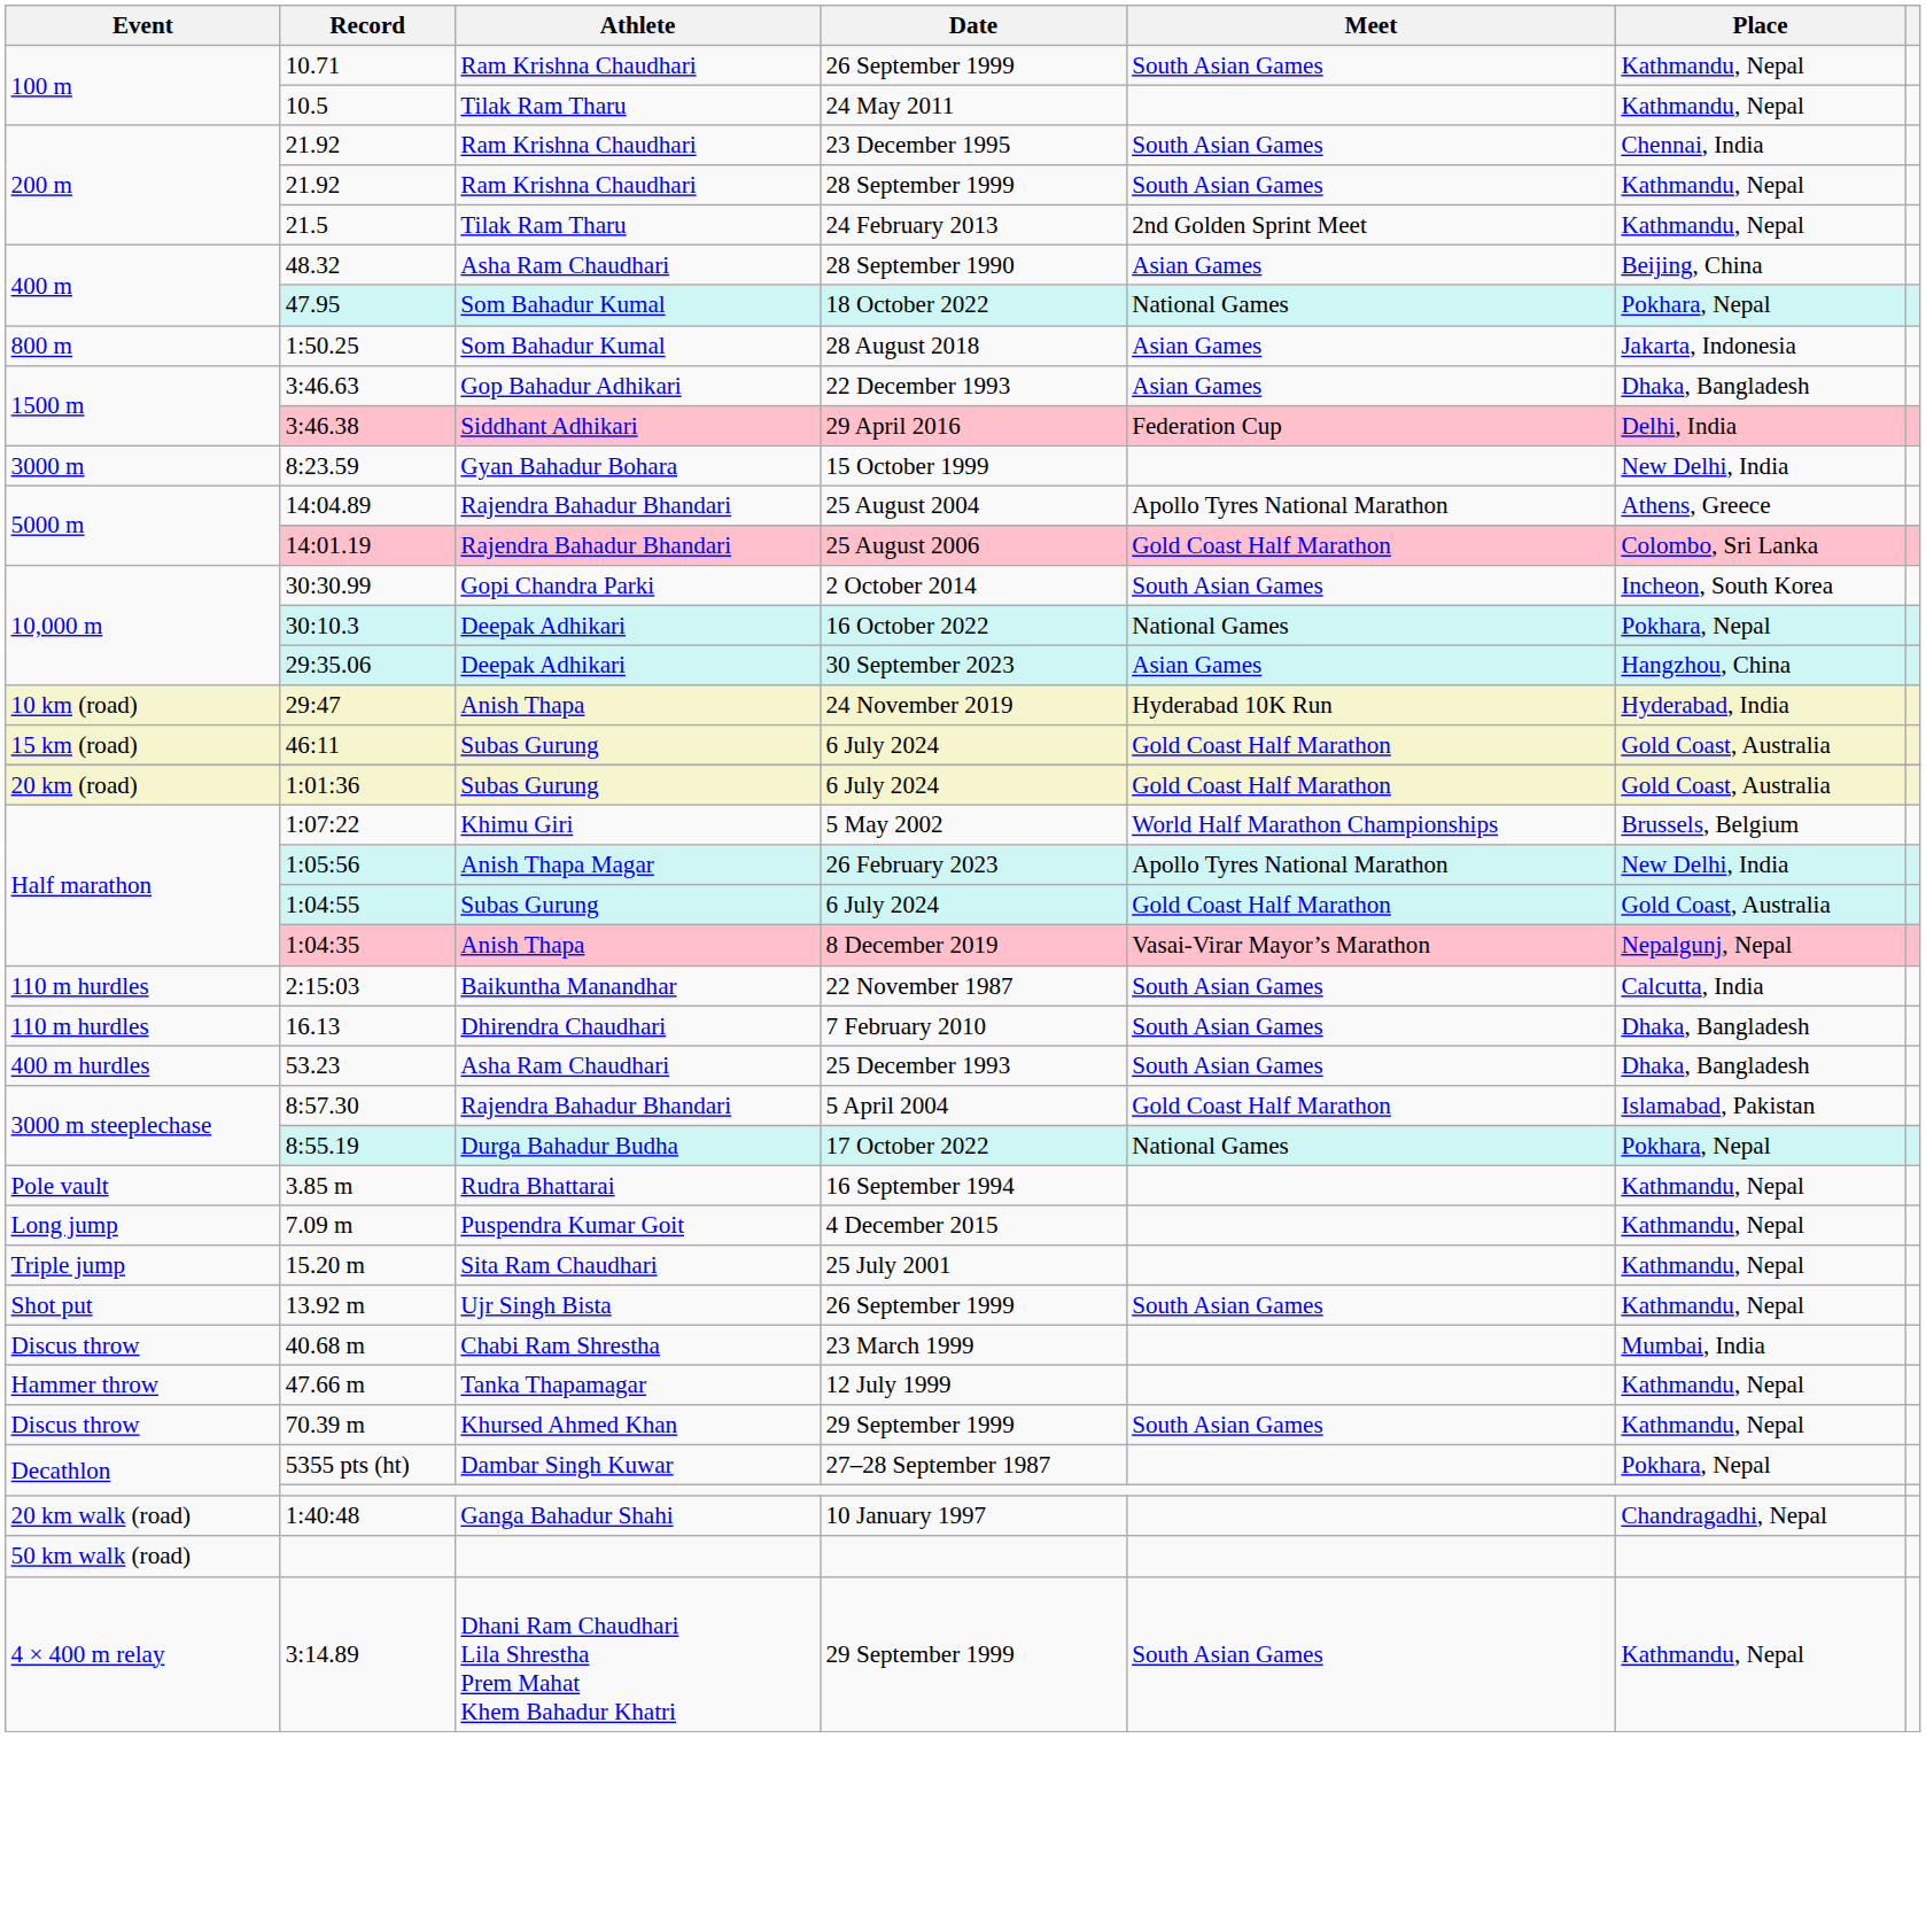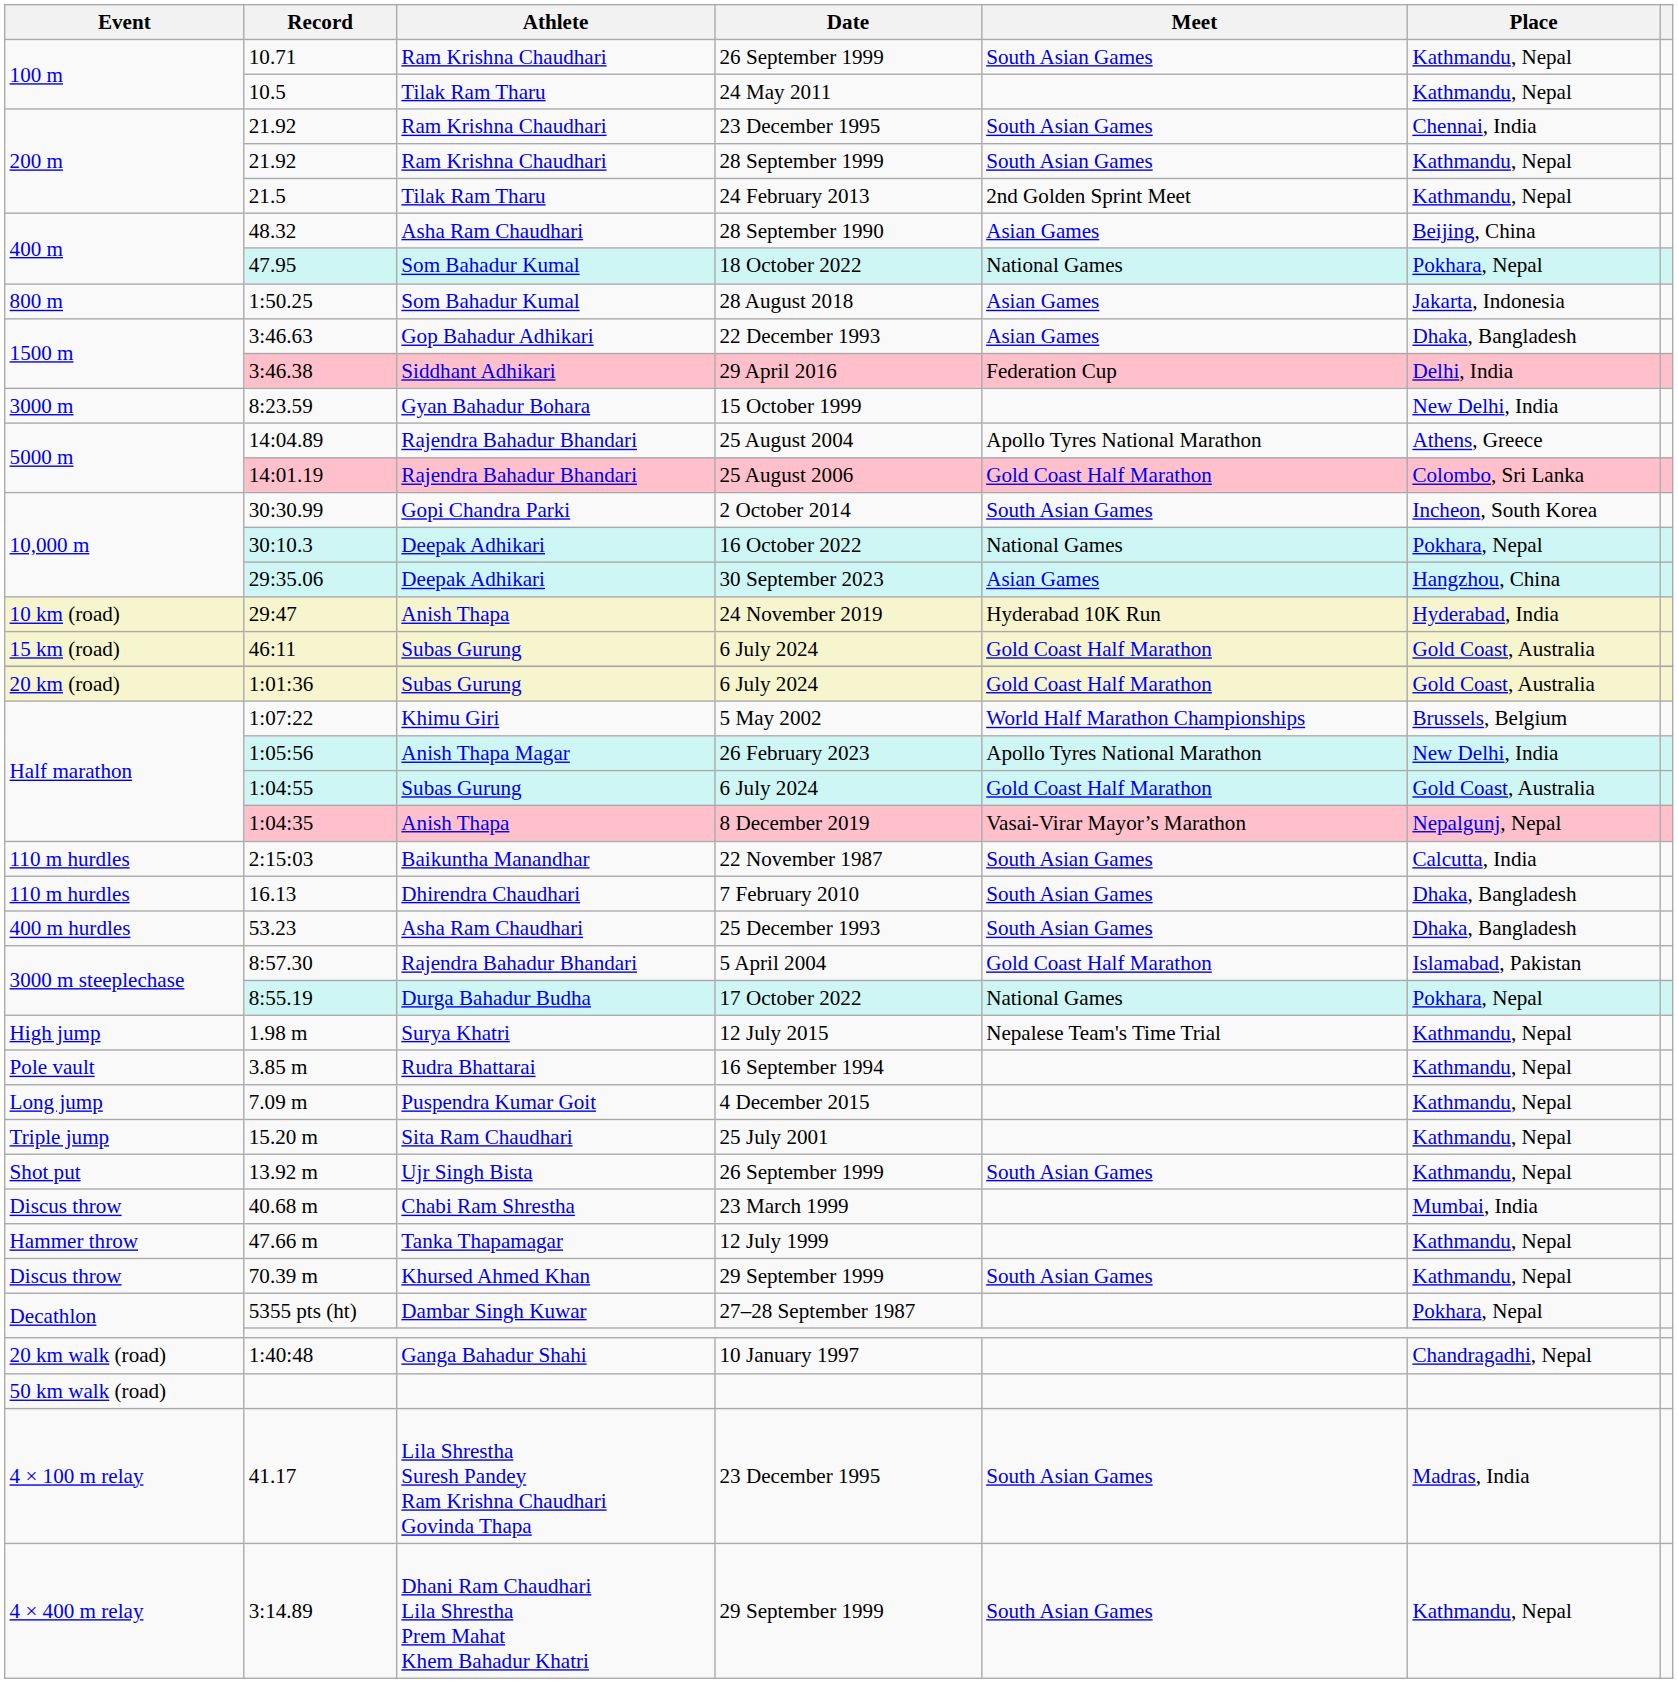 <table class="wikitable" style="font-size:95%; width: 95%;">
 <tr>
 <th>Event</th>
 <th>Record</th>
 <th>Athlete</th>
 <th>Date</th>
 <th>Meet</th>
 <th>Place</th>
 <th></th>
 </tr>
 <tr>
 <td rowspan=2><a href='#'>100 m</a></td>
 <td>10.71</td>
 <td><a href='#'>Ram Krishna Chaudhari</a></td>
 <td>26 September 1999</td>
 <td><a href='#'>South Asian Games</a></td>
 <td><a href='#'>Kathmandu</a>, Nepal</td>
 <td></td>
 </tr>
 <tr>
 <td>10.5 </td>
 <td><a href='#'>Tilak Ram Tharu</a></td>
 <td>24 May 2011</td>
 <td></td>
 <td><a href='#'>Kathmandu</a>, Nepal</td>
 <td></td>
 </tr>
 <tr>
 <td rowspan=3><a href='#'>200 m</a></td>
 <td>21.92</td>
 <td><a href='#'>Ram Krishna Chaudhari</a></td>
 <td>23 December 1995</td>
 <td><a href='#'>South Asian Games</a></td>
 <td><a href='#'>Chennai</a>, India</td>
 <td></td>
 </tr>
 <tr>
 <td>21.92</td>
 <td><a href='#'>Ram Krishna Chaudhari</a></td>
 <td>28 September 1999</td>
 <td><a href='#'>South Asian Games</a></td>
 <td><a href='#'>Kathmandu</a>, Nepal</td>
 <td></td>
 </tr>
 <tr>
 <td>21.5 </td>
 <td><a href='#'>Tilak Ram Tharu</a></td>
 <td>24 February 2013</td>
 <td>2nd Golden Sprint Meet</td>
 <td><a href='#'>Kathmandu</a>, Nepal</td>
 <td></td>
 </tr>
 <tr>
 <td rowspan=2><a href='#'>400 m</a></td>
 <td>48.32</td>
 <td><a href='#'>Asha Ram Chaudhari</a></td>
 <td>28 September 1990</td>
 <td><a href='#'>Asian Games</a></td>
 <td><a href='#'>Beijing</a>, China</td>
 <td></td>
 </tr>
 <tr bgcolor="#CEF6F5">
 <td>47.95</td>
 <td><a href='#'>Som Bahadur Kumal</a></td>
 <td>18 October 2022</td>
 <td>National Games</td>
 <td><a href='#'>Pokhara</a>, Nepal</td>
 <td></td>
 </tr>
 <tr>
 <td><a href='#'>800 m</a></td>
 <td>1:50.25</td>
 <td><a href='#'>Som Bahadur Kumal</a></td>
 <td>28 August 2018</td>
 <td><a href='#'>Asian Games</a></td>
 <td><a href='#'>Jakarta</a>, Indonesia</td>
 <td></td>
 </tr>
 <tr>
 <td rowspan=2><a href='#'>1500 m</a></td>
 <td>3:46.63</td>
 <td><a href='#'>Gop Bahadur Adhikari</a></td>
 <td>22 December 1993</td>
 <td><a href='#'>Asian Games</a></td>
 <td><a href='#'>Dhaka</a>, Bangladesh</td>
 <td></td>
 </tr>
 <tr style="background:pink">
 <td>3:46.38</td>
 <td><a href='#'>Siddhant Adhikari</a></td>
 <td>29 April 2016</td>
 <td>Federation Cup</td>
 <td><a href='#'>Delhi</a>, India</td>
 <td></td>
 </tr>
 <tr>
 <td><a href='#'>3000 m</a></td>
 <td>8:23.59</td>
 <td><a href='#'>Gyan Bahadur Bohara</a></td>
 <td>15 October 1999</td>
 <td></td>
 <td><a href='#'>New Delhi</a>, India</td>
 <td></td>
 </tr>
 <tr>
 <td rowspan=2><a href='#'>5000 m</a></td>
 <td>14:04.89</td>
 <td><a href='#'>Rajendra Bahadur Bhandari</a></td>
 <td>25 August 2004</td>
 <td>Apollo Tyres National Marathon</td>
 <td><a href='#'>Athens</a>, Greece</td>
 <td></td>
 </tr>
 <tr style="background:pink">
 <td>14:01.19</td>
 <td><a href='#'>Rajendra Bahadur Bhandari</a></td>
 <td>25 August 2006</td>
 <td><a href='#'>Gold Coast Half Marathon</a></td>
 <td><a href='#'>Colombo</a>, Sri Lanka</td>
 <td></td>
 </tr>
 <tr>
 <td rowspan=3><a href='#'>10,000 m</a></td>
 <td>30:30.99</td>
 <td><a href='#'>Gopi Chandra Parki</a></td>
 <td>2 October 2014</td>
 <td><a href='#'>South Asian Games</a></td>
 <td><a href='#'>Incheon</a>, South Korea</td>
 <td></td>
 </tr>
 <tr bgcolor=#CEF6F5>
 <td>30:10.3 </td>
 <td><a href='#'>Deepak Adhikari</a></td>
 <td>16 October 2022</td>
 <td>National Games</td>
 <td><a href='#'>Pokhara</a>, Nepal</td>
 <td></td>
 </tr>
 <tr bgcolor="#CEF6F5">
 <td>29:35.06</td>
 <td><a href='#'>Deepak Adhikari</a></td>
 <td>30 September 2023</td>
 <td><a href='#'>Asian Games</a></td>
 <td><a href='#'>Hangzhou</a>, China</td>
 <td></td>
 </tr>
 <tr style="background:#f6F5CE;">
 <td><a href='#'>10 km</a> (road)</td>
 <td>29:47</td>
 <td><a href='#'>Anish Thapa</a></td>
 <td>24 November 2019</td>
 <td>Hyderabad 10K Run</td>
 <td><a href='#'>Hyderabad</a>, India</td>
 <td></td>
 </tr>
 <tr style="background:#f6F5CE;">
 <td><a href='#'>15 km</a> (road)</td>
 <td>46:11</td>
 <td><a href='#'>Subas Gurung</a></td>
 <td>6 July 2024</td>
 <td><a href='#'>Gold Coast Half Marathon</a></td>
 <td><a href='#'>Gold Coast</a>, Australia</td>
 <td></td>
 </tr>
 <tr>
 </tr>
 <tr style="background:#f6F5CE;">
 <td><a href='#'>20 km</a> (road)</td>
 <td>1:01:36</td>
 <td><a href='#'>Subas Gurung</a></td>
 <td>6 July 2024</td>
 <td><a href='#'>Gold Coast Half Marathon</a></td>
 <td><a href='#'>Gold Coast</a>, Australia</td>
 <td></td>
 </tr>
 <tr>
 <td rowspan=4><a href='#'>Half marathon</a></td>
 <td>1:07:22</td>
 <td><a href='#'>Khimu Giri</a></td>
 <td>5 May 2002</td>
 <td><a href='#'>World Half Marathon Championships</a></td>
 <td><a href='#'>Brussels</a>, Belgium</td>
 <td></td>
 </tr>
 <tr bgcolor=#CEF6F5>
 <td>1:05:56</td>
 <td><a href='#'>Anish Thapa Magar</a></td>
 <td>26 February 2023</td>
 <td>Apollo Tyres National Marathon</td>
 <td><a href='#'>New Delhi</a>, India</td>
 <td></td>
 </tr>
 <tr bgcolor=#CEF6F5>
 <td>1:04:55</td>
 <td><a href='#'>Subas Gurung</a></td>
 <td>6 July 2024</td>
 <td><a href='#'>Gold Coast Half Marathon</a></td>
 <td><a href='#'>Gold Coast</a>, Australia</td>
 <td></td>
 </tr>
 <tr style="background:pink">
 <td>1:04:35 </td>
 <td><a href='#'>Anish Thapa</a></td>
 <td>8 December 2019</td>
 <td>Vasai-Virar Mayor’s Marathon</td>
 <td><a href='#'>Nepalgunj</a>, Nepal</td>
 <td></td>
 </tr>
 <tr>
 <td><a href='#'>110 m hurdles</a></td>
 <td>2:15:03</td>
 <td><a href='#'>Baikuntha Manandhar</a></td>
 <td>22 November 1987</td>
 <td><a href='#'>South Asian Games</a></td>
 <td><a href='#'>Calcutta</a>, India</td>
 <td></td>
 </tr>
 <tr>
 <td><a href='#'>110 m hurdles</a></td>
 <td>16.13</td>
 <td><a href='#'>Dhirendra Chaudhari</a></td>
 <td>7 February 2010</td>
 <td><a href='#'>South Asian Games</a></td>
 <td><a href='#'>Dhaka</a>, Bangladesh</td>
 <td></td>
 </tr>
 <tr>
 <td><a href='#'>400 m hurdles</a></td>
 <td>53.23</td>
 <td><a href='#'>Asha Ram Chaudhari</a></td>
 <td>25 December 1993</td>
 <td><a href='#'>South Asian Games</a></td>
 <td><a href='#'>Dhaka</a>, Bangladesh</td>
 <td></td>
 </tr>
 <tr>
 <td rowspan=2><a href='#'>3000 m steeplechase</a></td>
 <td>8:57.30</td>
 <td><a href='#'>Rajendra Bahadur Bhandari</a></td>
 <td>5 April 2004</td>
 <td><a href='#'>Gold Coast Half Marathon</a></td>
 <td><a href='#'>Islamabad</a>, Pakistan</td>
 <td></td>
 </tr>
 <tr bgcolor="#CEF6F5">
 <td>8:55.19</td>
 <td><a href='#'>Durga Bahadur Budha</a></td>
 <td>17 October 2022</td>
 <td>National Games</td>
 <td><a href='#'>Pokhara</a>, Nepal</td>
 <td></td>
 </tr>
 <tr>
+<td><a href='#'>High jump</a></td>
+<td>1.98 m</td>
+<td><a href='#'>Surya Khatri</a></td>
+<td>12 July 2015</td>
+<td>Nepalese Team's Time Trial</td>
+<td><a href='#'>Kathmandu</a>, Nepal</td>
+<td></td>
+</tr>
+<tr>
 <td><a href='#'>Pole vault</a></td>
 <td>3.85 m</td>
 <td><a href='#'>Rudra Bhattarai</a></td>
 <td>16 September 1994</td>
 <td></td>
 <td><a href='#'>Kathmandu</a>, Nepal</td>
 <td></td>
 </tr>
 <tr>
 <td><a href='#'>Long jump</a></td>
 <td>7.09 m</td>
 <td><a href='#'>Puspendra Kumar Goit</a></td>
 <td>4 December 2015</td>
 <td></td>
 <td><a href='#'>Kathmandu</a>, Nepal</td>
 <td></td>
 </tr>
 <tr>
 <td><a href='#'>Triple jump</a></td>
 <td>15.20 m</td>
 <td><a href='#'>Sita Ram Chaudhari</a></td>
 <td>25 July 2001</td>
 <td></td>
 <td><a href='#'>Kathmandu</a>, Nepal</td>
 <td></td>
 </tr>
 <tr>
 <td><a href='#'>Shot put</a></td>
 <td>13.92 m</td>
 <td><a href='#'>Ujr Singh Bista</a></td>
 <td>26 September 1999</td>
 <td><a href='#'>South Asian Games</a></td>
 <td><a href='#'>Kathmandu</a>, Nepal</td>
 <td></td>
 </tr>
 <tr>
 <td><a href='#'>Discus throw</a></td>
 <td>40.68 m</td>
 <td><a href='#'>Chabi Ram Shrestha</a></td>
 <td>23 March 1999</td>
 <td></td>
 <td><a href='#'>Mumbai</a>, India</td>
 <td></td>
 </tr>
 <tr>
 <td><a href='#'>Hammer throw</a></td>
 <td>47.66 m</td>
 <td><a href='#'>Tanka Thapamagar</a></td>
 <td>12 July 1999</td>
 <td></td>
 <td><a href='#'>Kathmandu</a>, Nepal</td>
 <td></td>
 </tr>
 <tr>
 <td><a href='#'>Discus throw</a></td>
 <td>70.39 m</td>
 <td><a href='#'>Khursed Ahmed Khan</a></td>
 <td>29 September 1999</td>
 <td><a href='#'>South Asian Games</a></td>
 <td><a href='#'>Kathmandu</a>, Nepal</td>
 <td></td>
 </tr>
 <tr>
 <td rowspan=2><a href='#'>Decathlon</a></td>
 <td>5355 pts (ht)</td>
 <td><a href='#'>Dambar Singh Kuwar</a></td>
 <td>27–28 September 1987</td>
 <td></td>
 <td><a href='#'>Pokhara</a>, Nepal</td>
 <td></td>
 </tr>
 <tr>
 <td colspan=5></td>
 <td></td>
 </tr>
 <tr>
 <td><a href='#'>20 km walk</a> (road)</td>
 <td>1:40:48</td>
 <td><a href='#'>Ganga Bahadur Shahi</a></td>
 <td>10 January 1997</td>
 <td></td>
 <td><a href='#'>Chandragadhi</a>, Nepal</td>
 <td></td>
 </tr>
 <tr>
 <td><a href='#'>50 km walk</a> (road)</td>
 <td></td>
 <td></td>
 <td></td>
 <td></td>
 <td></td>
 <td></td>
 </tr>
 <tr>
+<td><a href='#'>4 × 100 m relay</a></td>
+<td>41.17</td>
+<td><br><a href='#'>Lila Shrestha</a><br><a href='#'>Suresh Pandey</a><br><a href='#'>Ram Krishna Chaudhari</a><br><a href='#'>Govinda Thapa</a></td>
+<td>23 December 1995</td>
+<td><a href='#'>South Asian Games</a></td>
+<td><a href='#'>Madras</a>, India</td>
+<td></td>
+</tr>
+<tr>
 <td><a href='#'>4 × 400 m relay</a></td>
 <td>3:14.89</td>
 <td><br><a href='#'>Dhani Ram Chaudhari</a><br><a href='#'>Lila Shrestha</a><br><a href='#'>Prem Mahat</a><br><a href='#'>Khem Bahadur Khatri</a></td>
 <td>29 September 1999</td>
 <td><a href='#'>South Asian Games</a></td>
 <td><a href='#'>Kathmandu</a>, Nepal</td>
 <td></td>
 </tr>
 </table>
